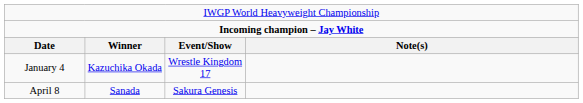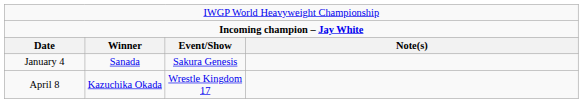 <table class="wikitable" style="text-align:center; width:100%;">
 <tr>
 <td colspan="5" style="text-align: center;"><a href='#'>IWGP World Heavyweight Championship</a></td>
 </tr>
 <tr>
 <td colspan="5" style="text-align: center;"><strong>Incoming champion – <a href='#'>Jay White</a></strong></td>
 </tr>
 <tr>
 <th width=14%>Date</th>
 <th width=14%>Winner</th>
 <th width=14%>Event/Show</th>
 <th width=58%>Note(s)</th>
 </tr>
 <tr>
 <td>January 4</td>
+<td><a href='#'>Sanada</a></td>
+<td><a href='#'>Sakura Genesis</a></td>
+<td></td>
+</tr>
+<tr>
+<td>April 8</td>
 <td><a href='#'>Kazuchika Okada</a></td>
 <td><a href='#'>Wrestle Kingdom 17</a><br></td>
 <td></td>
 </tr>
-<tr>
-<td>April 8</td>
-<td><a href='#'>Sanada</a></td>
-<td><a href='#'>Sakura Genesis</a></td>
-<td></td>
-</tr>
 </table>
